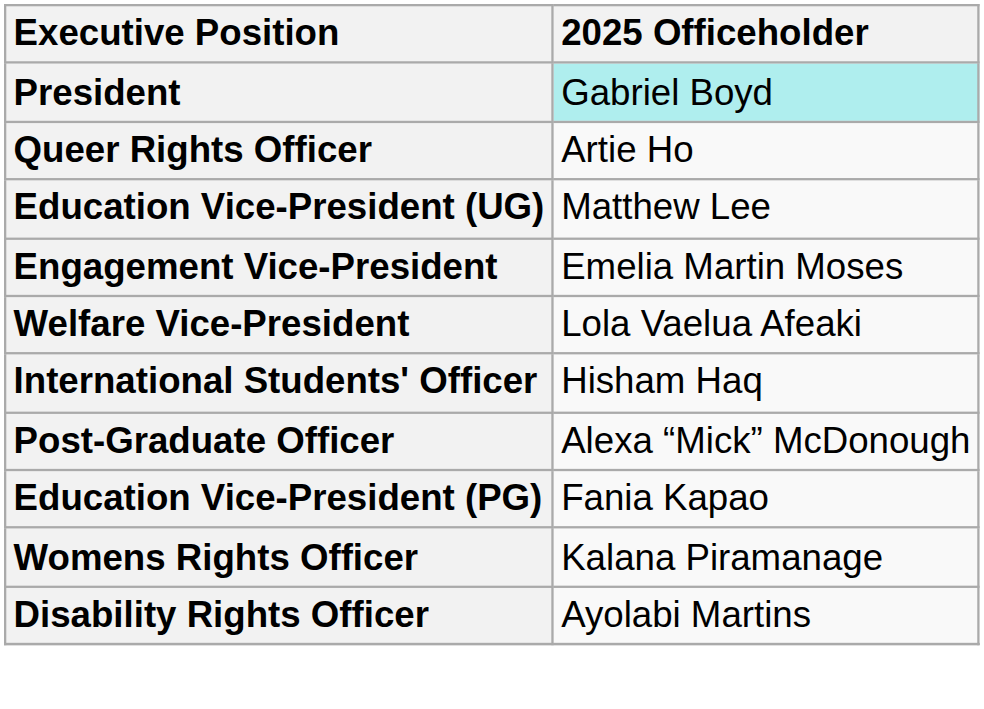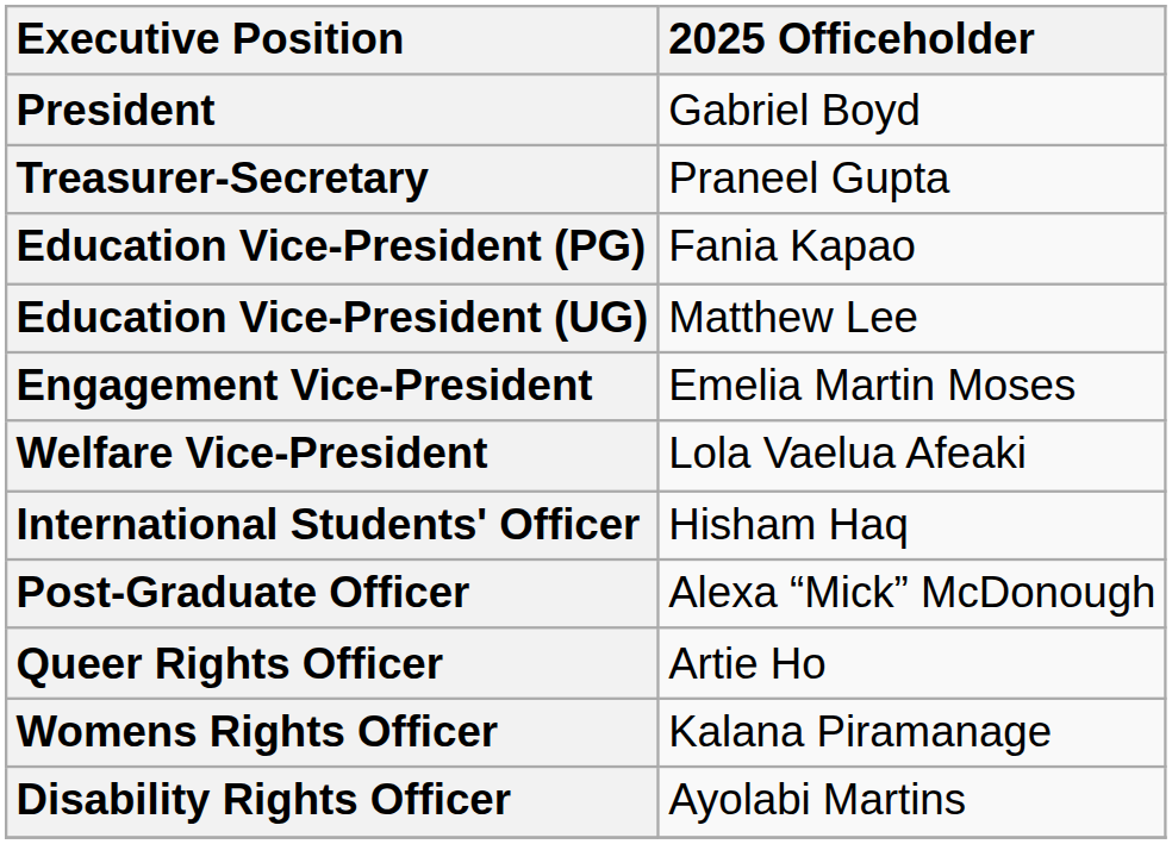 <table class="wikitable">
 <tr>
 <th style="text-align: left;">Executive Position</th>
 <th style="text-align: left;">2025 Officeholder</th>
 </tr>
 <tr>
 <th style="text-align: left;">President</th>
-<td style="background: paleturquoise;">Gabriel Boyd</td>
+<td>Gabriel Boyd</td>
 </tr>
 <tr>
-<th style="text-align: left;">Queer Rights Officer</th>
-<td>Artie Ho</td>
+<th style="text-align: left;">Treasurer-Secretary</th>
+<td>Praneel Gupta</td>
+</tr>
+<tr>
+<th style="text-align: left;">Education Vice-President (PG)</th>
+<td>Fania Kapao</td>
 </tr>
 <tr>
 <th style="text-align: left;">Education Vice-President (UG)</th>
 <td>Matthew Lee</td>
 </tr>
 <tr>
 <th style="text-align: left;">Engagement Vice-President</th>
 <td>Emelia Martin Moses</td>
 </tr>
 <tr>
 <th style="text-align: left;">Welfare Vice-President</th>
 <td>Lola Vaelua Afeaki</td>
 </tr>
 <tr>
 <th style="text-align: left;">International Students' Officer</th>
 <td>Hisham Haq</td>
 </tr>
 <tr>
 <th style="text-align: left;">Post-Graduate Officer</th>
 <td>Alexa “Mick” McDonough</td>
 </tr>
 <tr>
-<th style="text-align: left;">Education Vice-President (PG)</th>
-<td>Fania Kapao</td>
+<th style="text-align: left;">Queer Rights Officer</th>
+<td>Artie Ho</td>
 </tr>
 <tr>
 <th style="text-align: left;">Womens Rights Officer</th>
 <td>Kalana Piramanage</td>
 </tr>
 <tr>
 <th style="text-align: left;">Disability Rights Officer</th>
 <td>Ayolabi Martins</td>
 </tr>
 <tr>
 </tr>
 </table>
